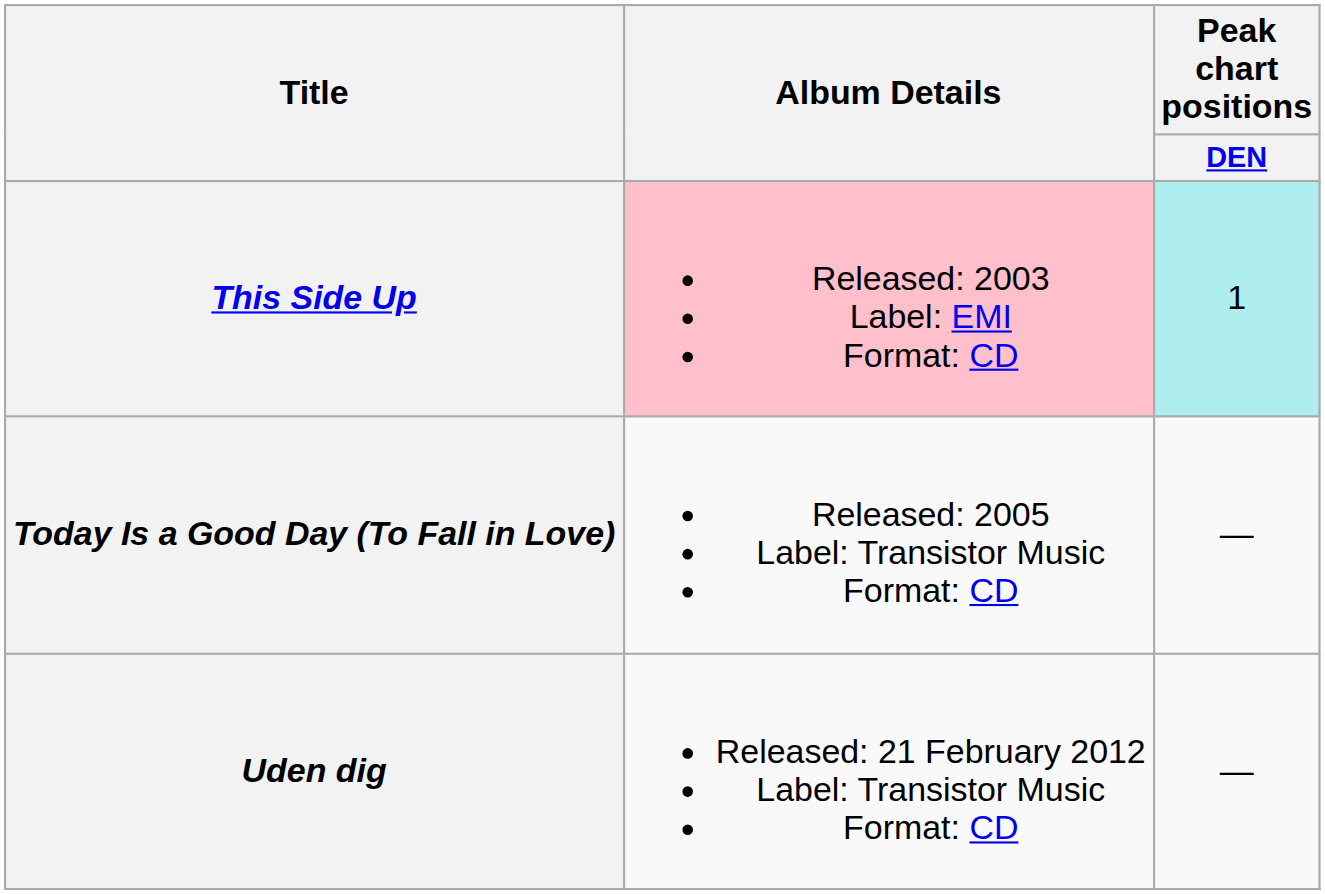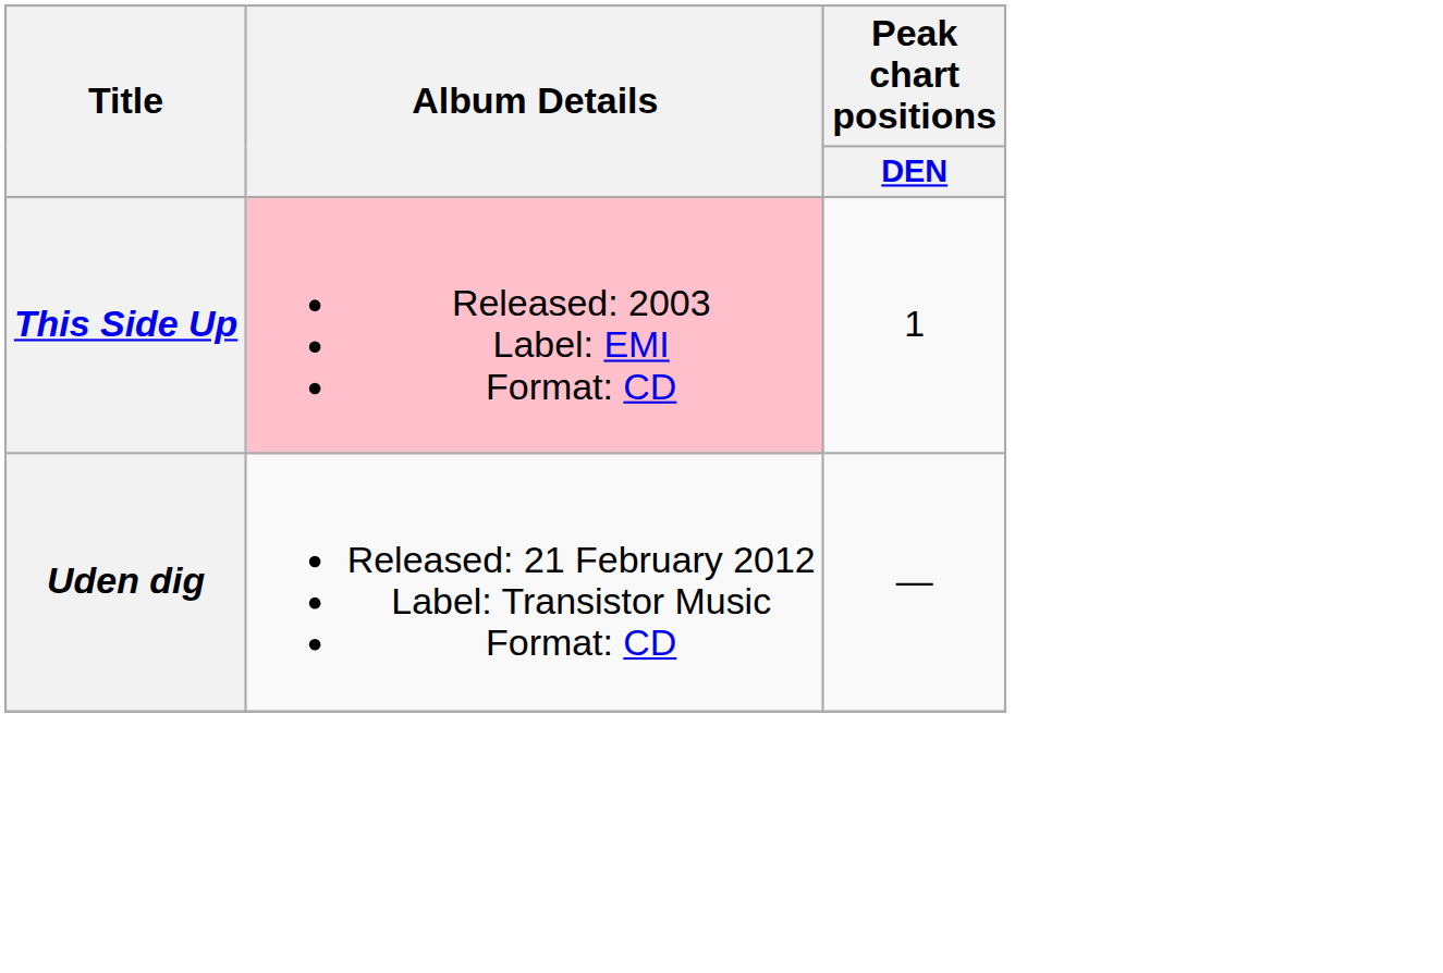 <table class="wikitable plainrowheaders" style="text-align:center;">
 <tr>
 <th scope="col" rowspan="2">Title</th>
 <th scope="col" rowspan="2">Album Details</th>
 <th scope="col" colspan="1">Peak chart positions</th>
 </tr>
 <tr>
 <th scope="col" style="width:3em;font-size:85%;"><a href='#'>DEN</a><br></th>
 </tr>
 <tr>
 <th scope="row"><em><a href='#'>This Side Up</a></em></th>
 <td style="background: pink;"><br><ul><li>Released: 2003</li><li>Label: <a href='#'>EMI</a></li><li>Format: <a href='#'>CD</a></li></ul></td>
-<td style="background: paleturquoise;">1</td>
-</tr>
-<tr>
-<th scope="row"><em>Today Is a Good Day (To Fall in Love)</em></th>
-<td><br><ul><li>Released: 2005</li><li>Label: Transistor Music</li><li>Format: <a href='#'>CD</a></li></ul></td>
-<td>—</td>
+<td>1</td>
 </tr>
 <tr>
 <th scope="row"><em>Uden dig</em></th>
 <td><br><ul><li>Released: 21 February 2012</li><li>Label: Transistor Music</li><li>Format: <a href='#'>CD</a></li></ul></td>
 <td>—</td>
 </tr>
 <tr>
 </tr>
 </table>
